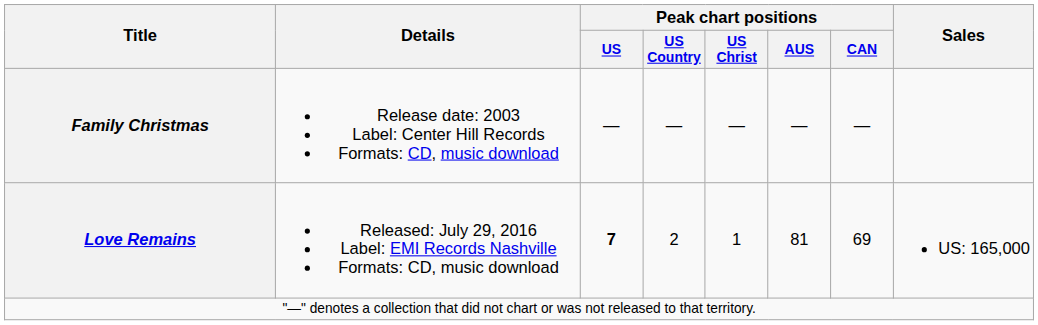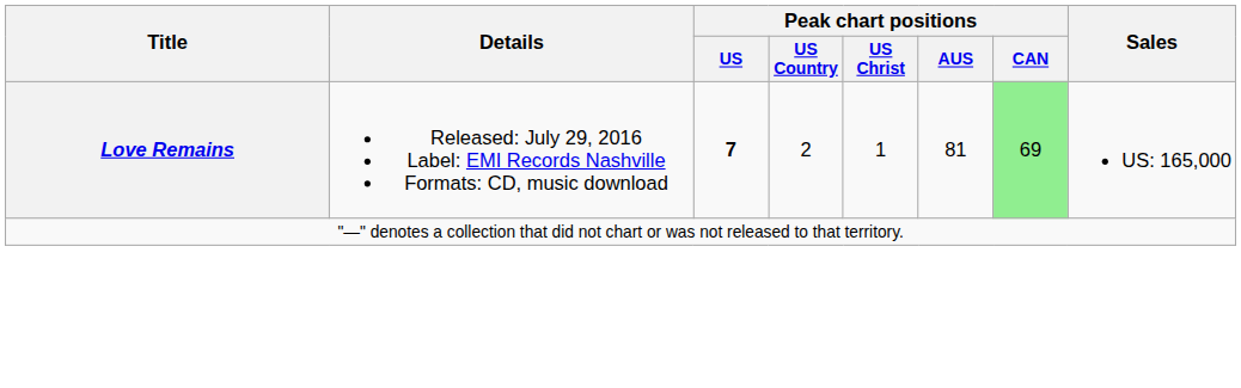 <table class="wikitable plainrowheaders" style="text-align:center;">
 <tr>
 <th style="width:16em;" rowspan="2">Title</th>
 <th style="width:18em;" rowspan="2">Details</th>
 <th scope="col" colspan="5">Peak chart positions</th>
 <th rowspan="2">Sales</th>
 </tr>
 <tr>
 <th scope="col" style="width:4em;font-size:85%;"><a href='#'>US</a><br></th>
 <th scope="col" style="width:4em;font-size:85%;"><a href='#'>US Country</a><br></th>
 <th scope="col" style="width:4em;font-size:85%;"><a href='#'>US Christ</a><br></th>
 <th scope="col" style="width:4em;font-size:85%;"><a href='#'>AUS</a><br></th>
 <th scope="col" style="width:4em;font-size:85%;"><a href='#'>CAN</a><br></th>
 </tr>
 <tr>
-<th scope="row"><em>Family Christmas</em><br></th>
-<td><br><ul><li>Release date: 2003</li><li>Label: Center Hill Records</li><li>Formats: <a href='#'>CD</a>, <a href='#'>music download</a></li></ul></td>
-<td>—</td>
-<td>—</td>
-<td>—</td>
-<td>—</td>
-<td>—</td>
-<td></td>
-</tr>
-<tr>
 <th scope="row"><em><a href='#'>Love Remains</a></em><br></th>
 <td><br><ul><li>Released: July 29, 2016</li><li>Label: <a href='#'>EMI Records Nashville</a></li><li>Formats: CD, music download</li></ul></td>
 <td><strong>7</strong></td>
 <td>2</td>
 <td>1</td>
 <td>81</td>
-<td>69</td>
+<td style="background: lightgreen;">69</td>
 <td><br><ul><li>US: 165,000</li></ul></td>
 </tr>
 <tr>
 <td colspan="8" style="font-size:smaller;">"—" denotes a collection that did not chart or was not released to that territory.</td>
 </tr>
 </table>
